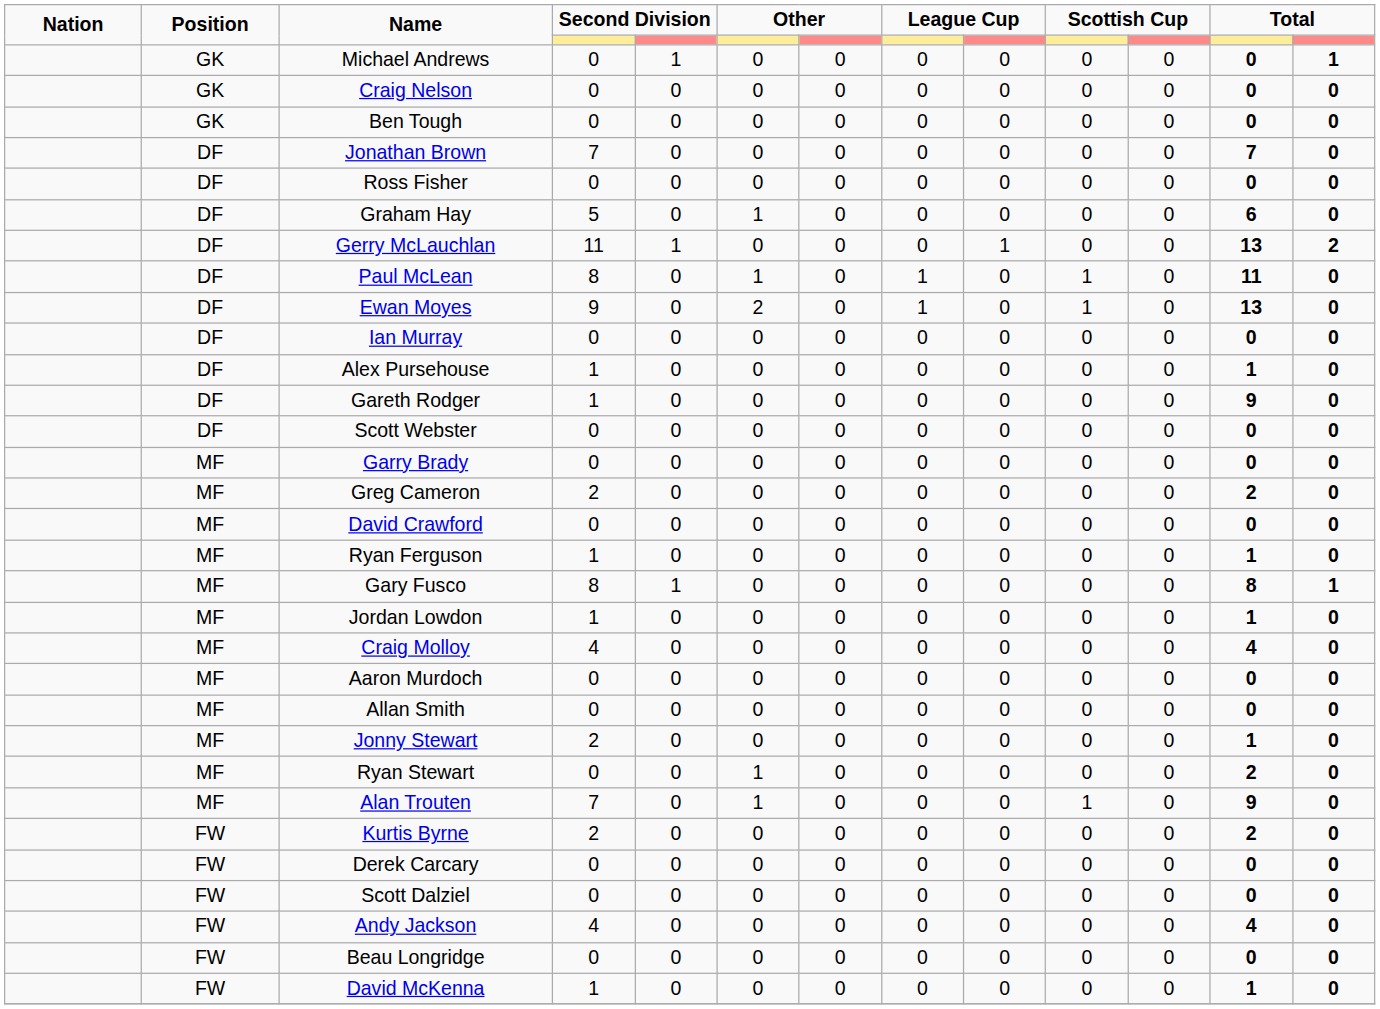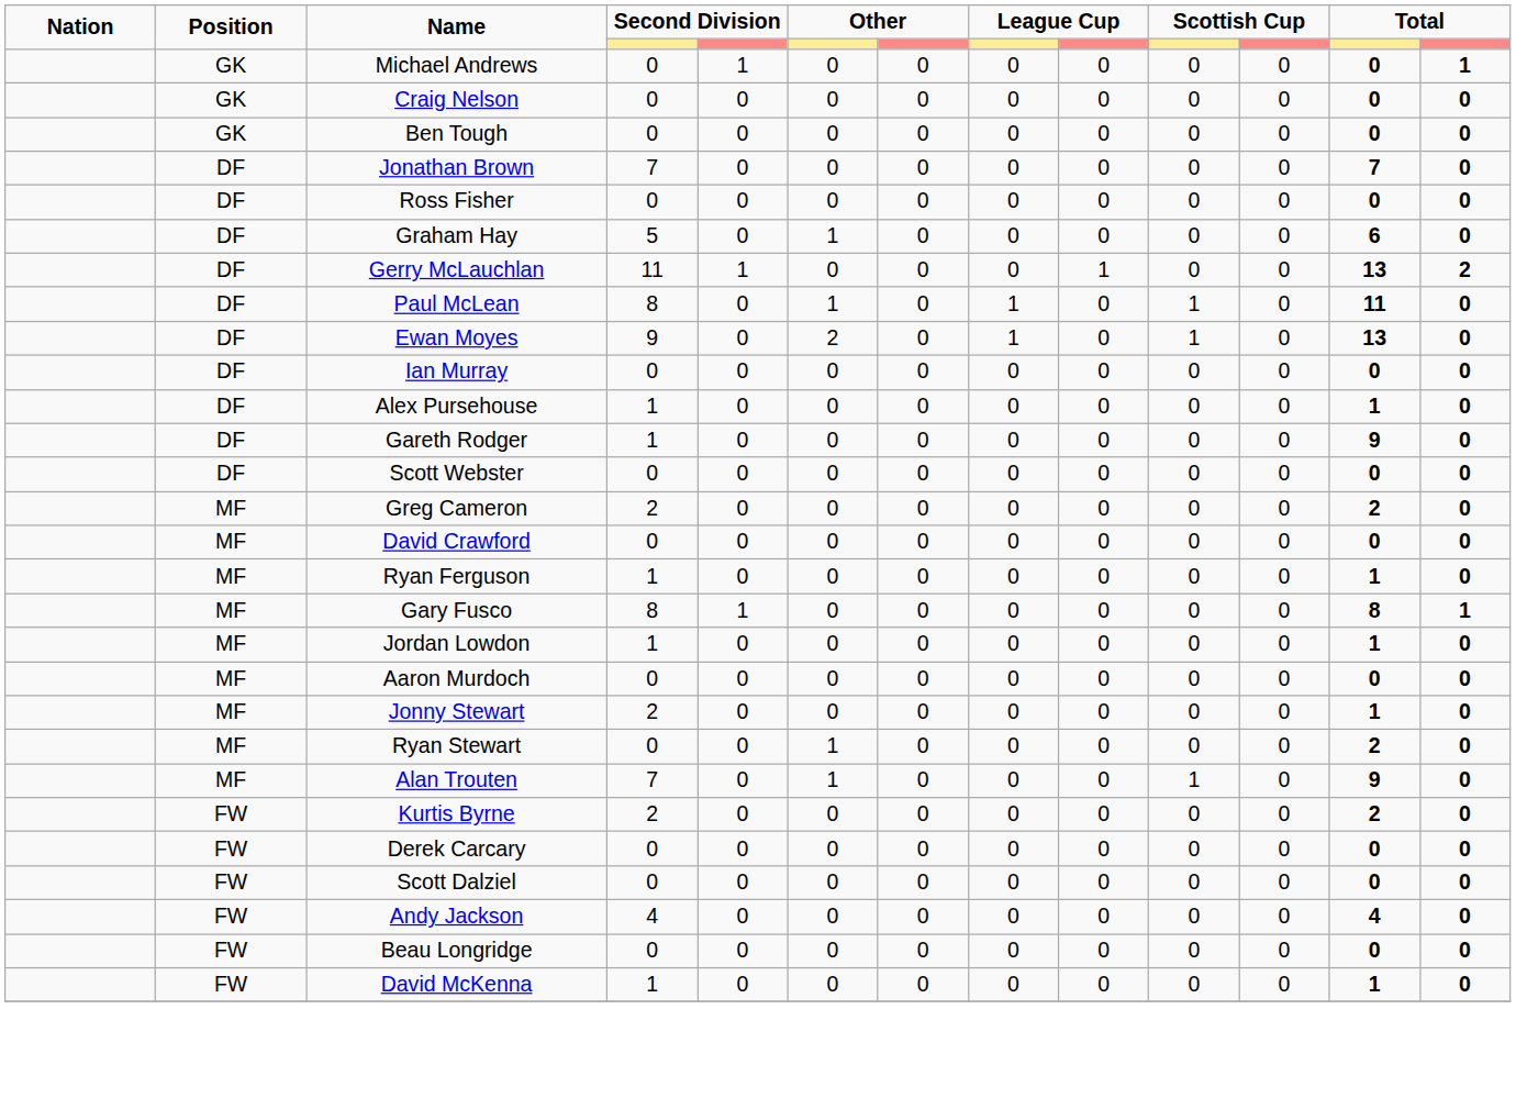 <table class="wikitable" style="font-size: 100%; text-align: center;">
 <tr>
 <td rowspan="2" width="10%" align="center"><strong>Nation</strong></td>
 <td rowspan="2" width="10%" align="center"><strong>Position</strong></td>
 <td rowspan="2" width="20%" align="center"><strong>Name</strong></td>
 <td colspan="2" align="center"><strong>Second Division</strong></td>
 <td colspan="2" align="center"><strong>Other</strong></td>
 <td colspan="2" align="center"><strong>League Cup</strong></td>
 <td colspan="2" align="center"><strong>Scottish Cup</strong></td>
 <td colspan="2" align="center"><strong>Total </strong></td>
 </tr>
 <tr>
 <th width=60 style="background: #FFEE99"></th>
 <th width=60 style="background: #FF8888"></th>
 <th width=60 style="background: #FFEE99"></th>
 <th width=60 style="background: #FF8888"></th>
 <th width=60 style="background: #FFEE99"></th>
 <th width=60 style="background: #FF8888"></th>
 <th width=60 style="background: #FFEE99"></th>
 <th width=60 style="background: #FF8888"></th>
 <th width=60 style="background: #FFEE99"></th>
 <th width=60 style="background: #FF8888"></th>
 </tr>
 <tr>
 <td></td>
 <td>GK</td>
 <td>Michael Andrews</td>
 <td>0</td>
 <td>1</td>
 <td>0</td>
 <td>0</td>
 <td>0</td>
 <td>0</td>
 <td>0</td>
 <td>0</td>
 <td><strong>0</strong></td>
 <td><strong>1</strong></td>
 </tr>
 <tr>
 <td></td>
 <td>GK</td>
 <td><a href='#'>Craig Nelson</a></td>
 <td>0</td>
 <td>0</td>
 <td>0</td>
 <td>0</td>
 <td>0</td>
 <td>0</td>
 <td>0</td>
 <td>0</td>
 <td><strong>0</strong></td>
 <td><strong>0</strong></td>
 </tr>
 <tr>
 <td></td>
 <td>GK</td>
 <td>Ben Tough</td>
 <td>0</td>
 <td>0</td>
 <td>0</td>
 <td>0</td>
 <td>0</td>
 <td>0</td>
 <td>0</td>
 <td>0</td>
 <td><strong>0</strong></td>
 <td><strong>0</strong></td>
 </tr>
 <tr>
 <td></td>
 <td>DF</td>
 <td><a href='#'>Jonathan Brown</a></td>
 <td>7</td>
 <td>0</td>
 <td>0</td>
 <td>0</td>
 <td>0</td>
 <td>0</td>
 <td>0</td>
 <td>0</td>
 <td><strong>7</strong></td>
 <td><strong>0</strong></td>
 </tr>
 <tr>
 <td></td>
 <td>DF</td>
 <td>Ross Fisher</td>
 <td>0</td>
 <td>0</td>
 <td>0</td>
 <td>0</td>
 <td>0</td>
 <td>0</td>
 <td>0</td>
 <td>0</td>
 <td><strong>0</strong></td>
 <td><strong>0</strong></td>
 </tr>
 <tr>
 <td></td>
 <td>DF</td>
 <td>Graham Hay</td>
 <td>5</td>
 <td>0</td>
 <td>1</td>
 <td>0</td>
 <td>0</td>
 <td>0</td>
 <td>0</td>
 <td>0</td>
 <td><strong>6</strong></td>
 <td><strong>0</strong></td>
 </tr>
 <tr>
 <td></td>
 <td>DF</td>
 <td><a href='#'>Gerry McLauchlan</a></td>
 <td>11</td>
 <td>1</td>
 <td>0</td>
 <td>0</td>
 <td>0</td>
 <td>1</td>
 <td>0</td>
 <td>0</td>
 <td><strong>13</strong></td>
 <td><strong>2</strong></td>
 </tr>
 <tr>
 <td></td>
 <td>DF</td>
 <td><a href='#'>Paul McLean</a></td>
 <td>8</td>
 <td>0</td>
 <td>1</td>
 <td>0</td>
 <td>1</td>
 <td>0</td>
 <td>1</td>
 <td>0</td>
 <td><strong>11</strong></td>
 <td><strong>0</strong></td>
 </tr>
 <tr>
 <td></td>
 <td>DF</td>
 <td><a href='#'>Ewan Moyes</a></td>
 <td>9</td>
 <td>0</td>
 <td>2</td>
 <td>0</td>
 <td>1</td>
 <td>0</td>
 <td>1</td>
 <td>0</td>
 <td><strong>13</strong></td>
 <td><strong>0</strong></td>
 </tr>
 <tr>
 <td></td>
 <td>DF</td>
 <td><a href='#'>Ian Murray</a></td>
 <td>0</td>
 <td>0</td>
 <td>0</td>
 <td>0</td>
 <td>0</td>
 <td>0</td>
 <td>0</td>
 <td>0</td>
 <td><strong>0</strong></td>
 <td><strong>0</strong></td>
 </tr>
 <tr>
 <td></td>
 <td>DF</td>
 <td>Alex Pursehouse</td>
 <td>1</td>
 <td>0</td>
 <td>0</td>
 <td>0</td>
 <td>0</td>
 <td>0</td>
 <td>0</td>
 <td>0</td>
 <td><strong>1</strong></td>
 <td><strong>0</strong></td>
 </tr>
 <tr>
 <td></td>
 <td>DF</td>
 <td>Gareth Rodger</td>
 <td>1</td>
 <td>0</td>
 <td>0</td>
 <td>0</td>
 <td>0</td>
 <td>0</td>
 <td>0</td>
 <td>0</td>
 <td><strong>9</strong></td>
 <td><strong>0</strong></td>
 </tr>
 <tr>
 <td></td>
 <td>DF</td>
 <td>Scott Webster</td>
 <td>0</td>
 <td>0</td>
 <td>0</td>
 <td>0</td>
 <td>0</td>
 <td>0</td>
 <td>0</td>
 <td>0</td>
 <td><strong>0</strong></td>
 <td><strong>0</strong></td>
 </tr>
 <tr>
 <td></td>
 <td>MF</td>
-<td><a href='#'>Garry Brady</a></td>
-<td>0</td>
-<td>0</td>
-<td>0</td>
-<td>0</td>
-<td>0</td>
-<td>0</td>
-<td>0</td>
-<td>0</td>
-<td><strong>0</strong></td>
-<td><strong>0</strong></td>
-</tr>
-<tr>
-<td></td>
-<td>MF</td>
 <td>Greg Cameron</td>
 <td>2</td>
 <td>0</td>
 <td>0</td>
 <td>0</td>
 <td>0</td>
 <td>0</td>
 <td>0</td>
 <td>0</td>
 <td><strong>2</strong></td>
 <td><strong>0</strong></td>
 </tr>
 <tr>
 <td></td>
 <td>MF</td>
 <td><a href='#'>David Crawford</a></td>
 <td>0</td>
 <td>0</td>
 <td>0</td>
 <td>0</td>
 <td>0</td>
 <td>0</td>
 <td>0</td>
 <td>0</td>
 <td><strong>0</strong></td>
 <td><strong>0</strong></td>
 </tr>
 <tr>
 <td></td>
 <td>MF</td>
 <td>Ryan Ferguson</td>
 <td>1</td>
 <td>0</td>
 <td>0</td>
 <td>0</td>
 <td>0</td>
 <td>0</td>
 <td>0</td>
 <td>0</td>
 <td><strong>1</strong></td>
 <td><strong>0</strong></td>
 </tr>
 <tr>
 <td></td>
 <td>MF</td>
 <td>Gary Fusco</td>
 <td>8</td>
 <td>1</td>
 <td>0</td>
 <td>0</td>
 <td>0</td>
 <td>0</td>
 <td>0</td>
 <td>0</td>
 <td><strong>8</strong></td>
 <td><strong>1</strong></td>
 </tr>
 <tr>
 <td></td>
 <td>MF</td>
 <td>Jordan Lowdon</td>
 <td>1</td>
 <td>0</td>
 <td>0</td>
 <td>0</td>
 <td>0</td>
 <td>0</td>
 <td>0</td>
 <td>0</td>
 <td><strong>1</strong></td>
 <td><strong>0</strong></td>
 </tr>
 <tr>
 <td></td>
 <td>MF</td>
-<td><a href='#'>Craig Molloy</a></td>
-<td>4</td>
-<td>0</td>
-<td>0</td>
-<td>0</td>
-<td>0</td>
-<td>0</td>
-<td>0</td>
-<td>0</td>
-<td><strong>4</strong></td>
-<td><strong>0</strong></td>
-</tr>
-<tr>
-<td></td>
-<td>MF</td>
 <td>Aaron Murdoch</td>
-<td>0</td>
-<td>0</td>
-<td>0</td>
-<td>0</td>
-<td>0</td>
-<td>0</td>
-<td>0</td>
-<td>0</td>
-<td><strong>0</strong></td>
-<td><strong>0</strong></td>
-</tr>
-<tr>
-<td></td>
-<td>MF</td>
-<td>Allan Smith</td>
 <td>0</td>
 <td>0</td>
 <td>0</td>
 <td>0</td>
 <td>0</td>
 <td>0</td>
 <td>0</td>
 <td>0</td>
 <td><strong>0</strong></td>
 <td><strong>0</strong></td>
 </tr>
 <tr>
 <td></td>
 <td>MF</td>
 <td><a href='#'>Jonny Stewart</a></td>
 <td>2</td>
 <td>0</td>
 <td>0</td>
 <td>0</td>
 <td>0</td>
 <td>0</td>
 <td>0</td>
 <td>0</td>
 <td><strong>1</strong></td>
 <td><strong>0</strong></td>
 </tr>
 <tr>
 <td></td>
 <td>MF</td>
 <td>Ryan Stewart</td>
 <td>0</td>
 <td>0</td>
 <td>1</td>
 <td>0</td>
 <td>0</td>
 <td>0</td>
 <td>0</td>
 <td>0</td>
 <td><strong>2</strong></td>
 <td><strong>0</strong></td>
 </tr>
 <tr>
 <td></td>
 <td>MF</td>
 <td><a href='#'>Alan Trouten</a></td>
 <td>7</td>
 <td>0</td>
 <td>1</td>
 <td>0</td>
 <td>0</td>
 <td>0</td>
 <td>1</td>
 <td>0</td>
 <td><strong>9</strong></td>
 <td><strong>0</strong></td>
 </tr>
 <tr>
 <td></td>
 <td>FW</td>
 <td><a href='#'>Kurtis Byrne</a></td>
 <td>2</td>
 <td>0</td>
 <td>0</td>
 <td>0</td>
 <td>0</td>
 <td>0</td>
 <td>0</td>
 <td>0</td>
 <td><strong>2</strong></td>
 <td><strong>0</strong></td>
 </tr>
 <tr>
 <td></td>
 <td>FW</td>
 <td>Derek Carcary</td>
 <td>0</td>
 <td>0</td>
 <td>0</td>
 <td>0</td>
 <td>0</td>
 <td>0</td>
 <td>0</td>
 <td>0</td>
 <td><strong>0</strong></td>
 <td><strong>0</strong></td>
 </tr>
 <tr>
 <td></td>
 <td>FW</td>
 <td>Scott Dalziel</td>
 <td>0</td>
 <td>0</td>
 <td>0</td>
 <td>0</td>
 <td>0</td>
 <td>0</td>
 <td>0</td>
 <td>0</td>
 <td><strong>0</strong></td>
 <td><strong>0</strong></td>
 </tr>
 <tr>
 <td></td>
 <td>FW</td>
 <td><a href='#'>Andy Jackson</a></td>
 <td>4</td>
 <td>0</td>
 <td>0</td>
 <td>0</td>
 <td>0</td>
 <td>0</td>
 <td>0</td>
 <td>0</td>
 <td><strong>4</strong></td>
 <td><strong>0</strong></td>
 </tr>
 <tr>
 <td></td>
 <td>FW</td>
 <td>Beau Longridge</td>
 <td>0</td>
 <td>0</td>
 <td>0</td>
 <td>0</td>
 <td>0</td>
 <td>0</td>
 <td>0</td>
 <td>0</td>
 <td><strong>0</strong></td>
 <td><strong>0</strong></td>
 </tr>
 <tr>
 <td></td>
 <td>FW</td>
 <td><a href='#'>David McKenna</a></td>
 <td>1</td>
 <td>0</td>
 <td>0</td>
 <td>0</td>
 <td>0</td>
 <td>0</td>
 <td>0</td>
 <td>0</td>
 <td><strong>1</strong></td>
 <td><strong>0</strong></td>
 </tr>
 <tr>
 </tr>
 </table>
